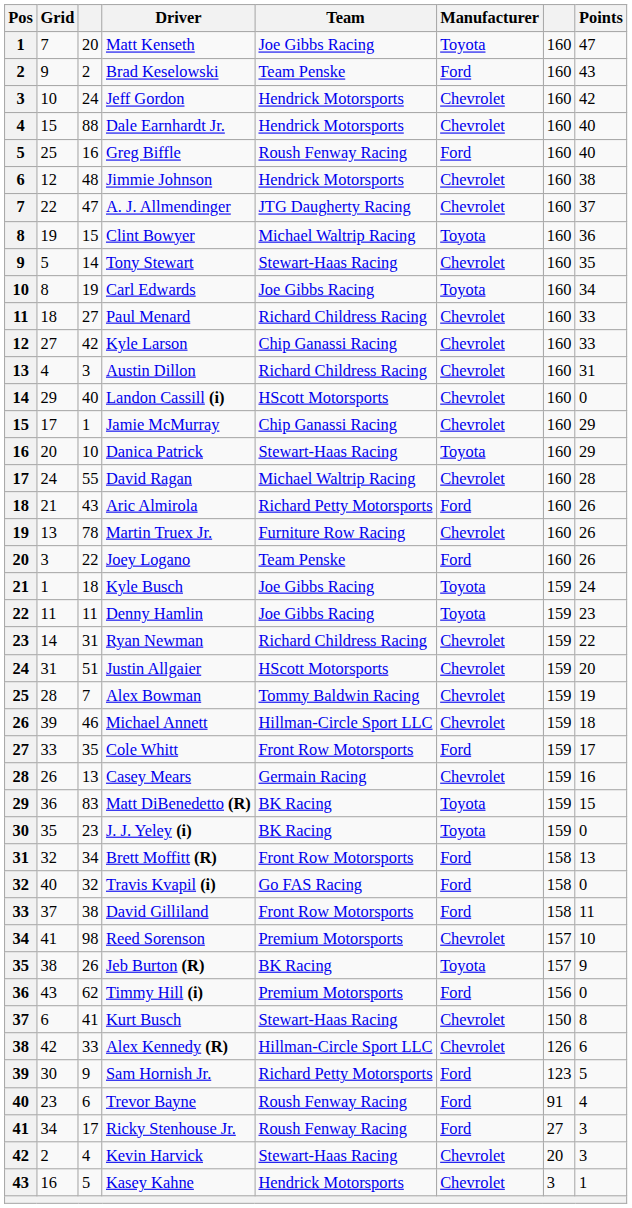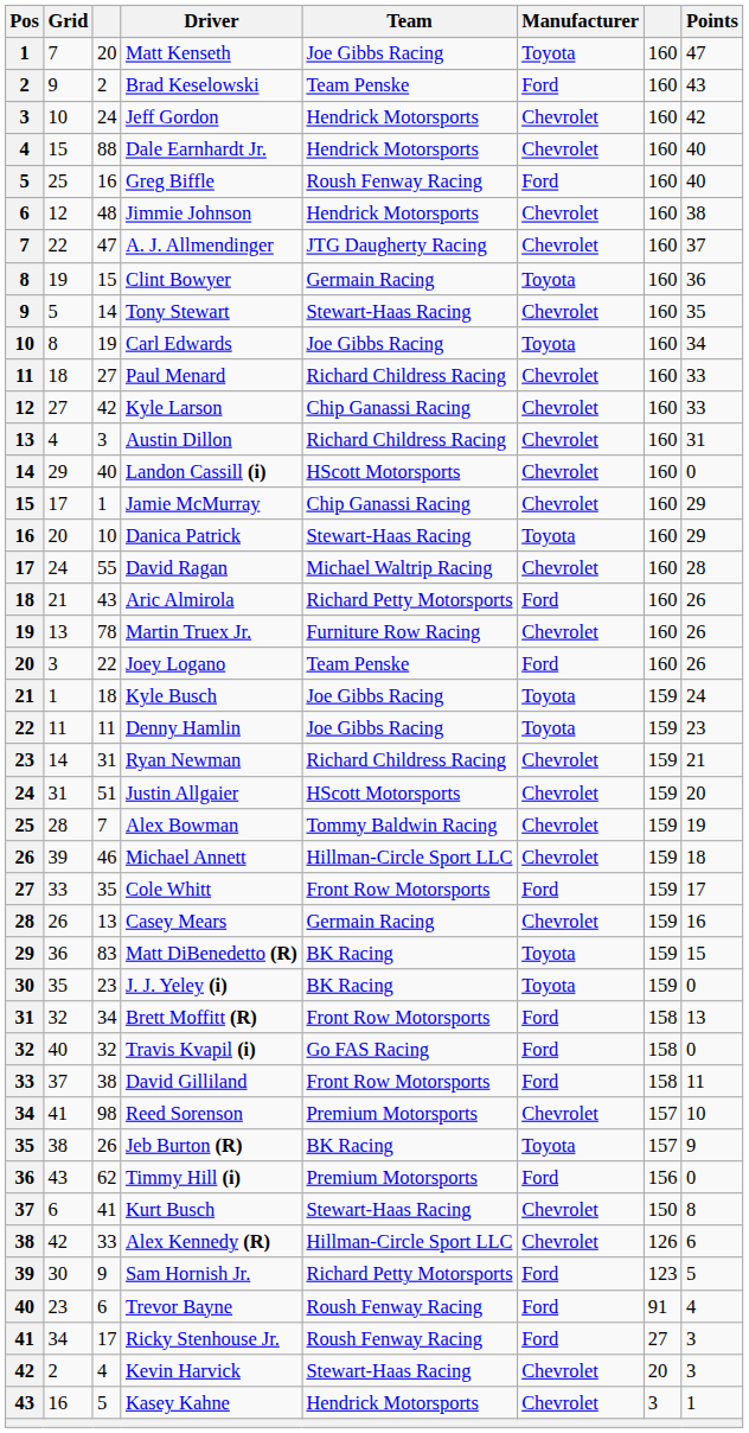 <table class="wikitable" style="font-size:95%">
 <tr>
 <th>Pos</th>
 <th>Grid</th>
 <th></th>
 <th>Driver</th>
 <th>Team</th>
 <th>Manufacturer</th>
 <th></th>
 <th>Points</th>
 </tr>
 <tr>
 <th>1</th>
 <td>7</td>
 <td>20</td>
 <td><a href='#'>Matt Kenseth</a></td>
 <td><a href='#'>Joe Gibbs Racing</a></td>
 <td><a href='#'>Toyota</a></td>
 <td>160</td>
 <td>47</td>
 </tr>
 <tr>
 <th>2</th>
 <td>9</td>
 <td>2</td>
 <td><a href='#'>Brad Keselowski</a></td>
 <td><a href='#'>Team Penske</a></td>
 <td><a href='#'>Ford</a></td>
 <td>160</td>
 <td>43</td>
 </tr>
 <tr>
 <th>3</th>
 <td>10</td>
 <td>24</td>
 <td><a href='#'>Jeff Gordon</a></td>
 <td><a href='#'>Hendrick Motorsports</a></td>
 <td><a href='#'>Chevrolet</a></td>
 <td>160</td>
 <td>42</td>
 </tr>
 <tr>
 <th>4</th>
 <td>15</td>
 <td>88</td>
 <td><a href='#'>Dale Earnhardt Jr.</a></td>
 <td><a href='#'>Hendrick Motorsports</a></td>
 <td><a href='#'>Chevrolet</a></td>
 <td>160</td>
 <td>40</td>
 </tr>
 <tr>
 <th>5</th>
 <td>25</td>
 <td>16</td>
 <td><a href='#'>Greg Biffle</a></td>
 <td><a href='#'>Roush Fenway Racing</a></td>
 <td><a href='#'>Ford</a></td>
 <td>160</td>
 <td>40</td>
 </tr>
 <tr>
 <th>6</th>
 <td>12</td>
 <td>48</td>
 <td><a href='#'>Jimmie Johnson</a></td>
 <td><a href='#'>Hendrick Motorsports</a></td>
 <td><a href='#'>Chevrolet</a></td>
 <td>160</td>
 <td>38</td>
 </tr>
 <tr>
 <th>7</th>
 <td>22</td>
 <td>47</td>
 <td><a href='#'>A. J. Allmendinger</a></td>
 <td><a href='#'>JTG Daugherty Racing</a></td>
 <td><a href='#'>Chevrolet</a></td>
 <td>160</td>
 <td>37</td>
 </tr>
 <tr>
 <th>8</th>
 <td>19</td>
 <td>15</td>
 <td><a href='#'>Clint Bowyer</a></td>
-<td><a href='#'>Michael Waltrip Racing</a></td>
+<td><a href='#'>Germain Racing</a></td>
 <td><a href='#'>Toyota</a></td>
 <td>160</td>
 <td>36</td>
 </tr>
 <tr>
 <th>9</th>
 <td>5</td>
 <td>14</td>
 <td><a href='#'>Tony Stewart</a></td>
 <td><a href='#'>Stewart-Haas Racing</a></td>
 <td><a href='#'>Chevrolet</a></td>
 <td>160</td>
 <td>35</td>
 </tr>
 <tr>
 <th>10</th>
 <td>8</td>
 <td>19</td>
 <td><a href='#'>Carl Edwards</a></td>
 <td><a href='#'>Joe Gibbs Racing</a></td>
 <td><a href='#'>Toyota</a></td>
 <td>160</td>
 <td>34</td>
 </tr>
 <tr>
 <th>11</th>
 <td>18</td>
 <td>27</td>
 <td><a href='#'>Paul Menard</a></td>
 <td><a href='#'>Richard Childress Racing</a></td>
 <td><a href='#'>Chevrolet</a></td>
 <td>160</td>
 <td>33</td>
 </tr>
 <tr>
 <th>12</th>
 <td>27</td>
 <td>42</td>
 <td><a href='#'>Kyle Larson</a></td>
 <td><a href='#'>Chip Ganassi Racing</a></td>
 <td><a href='#'>Chevrolet</a></td>
 <td>160</td>
 <td>33</td>
 </tr>
 <tr>
 <th>13</th>
 <td>4</td>
 <td>3</td>
 <td><a href='#'>Austin Dillon</a></td>
 <td><a href='#'>Richard Childress Racing</a></td>
 <td><a href='#'>Chevrolet</a></td>
 <td>160</td>
 <td>31</td>
 </tr>
 <tr>
 <th>14</th>
 <td>29</td>
 <td>40</td>
 <td><a href='#'>Landon Cassill</a> <strong>(i)</strong></td>
 <td><a href='#'>HScott Motorsports</a></td>
 <td><a href='#'>Chevrolet</a></td>
 <td>160</td>
 <td>0</td>
 </tr>
 <tr>
 <th>15</th>
 <td>17</td>
 <td>1</td>
 <td><a href='#'>Jamie McMurray</a></td>
 <td><a href='#'>Chip Ganassi Racing</a></td>
 <td><a href='#'>Chevrolet</a></td>
 <td>160</td>
 <td>29</td>
 </tr>
 <tr>
 <th>16</th>
 <td>20</td>
 <td>10</td>
 <td><a href='#'>Danica Patrick</a></td>
 <td><a href='#'>Stewart-Haas Racing</a></td>
 <td><a href='#'>Toyota</a></td>
 <td>160</td>
 <td>29</td>
 </tr>
 <tr>
 <th>17</th>
 <td>24</td>
 <td>55</td>
 <td><a href='#'>David Ragan</a></td>
 <td><a href='#'>Michael Waltrip Racing</a></td>
 <td><a href='#'>Chevrolet</a></td>
 <td>160</td>
 <td>28</td>
 </tr>
 <tr>
 <th>18</th>
 <td>21</td>
 <td>43</td>
 <td><a href='#'>Aric Almirola</a></td>
 <td><a href='#'>Richard Petty Motorsports</a></td>
 <td><a href='#'>Ford</a></td>
 <td>160</td>
 <td>26</td>
 </tr>
 <tr>
 <th>19</th>
 <td>13</td>
 <td>78</td>
 <td><a href='#'>Martin Truex Jr.</a></td>
 <td><a href='#'>Furniture Row Racing</a></td>
 <td><a href='#'>Chevrolet</a></td>
 <td>160</td>
 <td>26</td>
 </tr>
 <tr>
 <th>20</th>
 <td>3</td>
 <td>22</td>
 <td><a href='#'>Joey Logano</a></td>
 <td><a href='#'>Team Penske</a></td>
 <td><a href='#'>Ford</a></td>
 <td>160</td>
 <td>26</td>
 </tr>
 <tr>
 <th>21</th>
 <td>1</td>
 <td>18</td>
 <td><a href='#'>Kyle Busch</a></td>
 <td><a href='#'>Joe Gibbs Racing</a></td>
 <td><a href='#'>Toyota</a></td>
 <td>159</td>
 <td>24</td>
 </tr>
 <tr>
 <th>22</th>
 <td>11</td>
 <td>11</td>
 <td><a href='#'>Denny Hamlin</a></td>
 <td><a href='#'>Joe Gibbs Racing</a></td>
 <td><a href='#'>Toyota</a></td>
 <td>159</td>
 <td>23</td>
 </tr>
 <tr>
 <th>23</th>
 <td>14</td>
 <td>31</td>
 <td><a href='#'>Ryan Newman</a></td>
 <td><a href='#'>Richard Childress Racing</a></td>
 <td><a href='#'>Chevrolet</a></td>
 <td>159</td>
-<td>22</td>
+<td>21</td>
 </tr>
 <tr>
 <th>24</th>
 <td>31</td>
 <td>51</td>
 <td><a href='#'>Justin Allgaier</a></td>
 <td><a href='#'>HScott Motorsports</a></td>
 <td><a href='#'>Chevrolet</a></td>
 <td>159</td>
 <td>20</td>
 </tr>
 <tr>
 <th>25</th>
 <td>28</td>
 <td>7</td>
 <td><a href='#'>Alex Bowman</a></td>
 <td><a href='#'>Tommy Baldwin Racing</a></td>
 <td><a href='#'>Chevrolet</a></td>
 <td>159</td>
 <td>19</td>
 </tr>
 <tr>
 <th>26</th>
 <td>39</td>
 <td>46</td>
 <td><a href='#'>Michael Annett</a></td>
 <td><a href='#'>Hillman-Circle Sport LLC</a></td>
 <td><a href='#'>Chevrolet</a></td>
 <td>159</td>
 <td>18</td>
 </tr>
 <tr>
 <th>27</th>
 <td>33</td>
 <td>35</td>
 <td><a href='#'>Cole Whitt</a></td>
 <td><a href='#'>Front Row Motorsports</a></td>
 <td><a href='#'>Ford</a></td>
 <td>159</td>
 <td>17</td>
 </tr>
 <tr>
 <th>28</th>
 <td>26</td>
 <td>13</td>
 <td><a href='#'>Casey Mears</a></td>
 <td><a href='#'>Germain Racing</a></td>
 <td><a href='#'>Chevrolet</a></td>
 <td>159</td>
 <td>16</td>
 </tr>
 <tr>
 <th>29</th>
 <td>36</td>
 <td>83</td>
 <td><a href='#'>Matt DiBenedetto</a> <strong>(R)</strong></td>
 <td><a href='#'>BK Racing</a></td>
 <td><a href='#'>Toyota</a></td>
 <td>159</td>
 <td>15</td>
 </tr>
 <tr>
 <th>30</th>
 <td>35</td>
 <td>23</td>
 <td><a href='#'>J. J. Yeley</a> <strong>(i)</strong></td>
 <td><a href='#'>BK Racing</a></td>
 <td><a href='#'>Toyota</a></td>
 <td>159</td>
 <td>0</td>
 </tr>
 <tr>
 <th>31</th>
 <td>32</td>
 <td>34</td>
 <td><a href='#'>Brett Moffitt</a> <strong>(R)</strong></td>
 <td><a href='#'>Front Row Motorsports</a></td>
 <td><a href='#'>Ford</a></td>
 <td>158</td>
 <td>13</td>
 </tr>
 <tr>
 <th>32</th>
 <td>40</td>
 <td>32</td>
 <td><a href='#'>Travis Kvapil</a> <strong>(i)</strong></td>
 <td><a href='#'>Go FAS Racing</a></td>
 <td><a href='#'>Ford</a></td>
 <td>158</td>
 <td>0</td>
 </tr>
 <tr>
 <th>33</th>
 <td>37</td>
 <td>38</td>
 <td><a href='#'>David Gilliland</a></td>
 <td><a href='#'>Front Row Motorsports</a></td>
 <td><a href='#'>Ford</a></td>
 <td>158</td>
 <td>11</td>
 </tr>
 <tr>
 <th>34</th>
 <td>41</td>
 <td>98</td>
 <td><a href='#'>Reed Sorenson</a></td>
 <td><a href='#'>Premium Motorsports</a></td>
 <td><a href='#'>Chevrolet</a></td>
 <td>157</td>
 <td>10</td>
 </tr>
 <tr>
 <th>35</th>
 <td>38</td>
 <td>26</td>
 <td><a href='#'>Jeb Burton</a> <strong>(R)</strong></td>
 <td><a href='#'>BK Racing</a></td>
 <td><a href='#'>Toyota</a></td>
 <td>157</td>
 <td>9</td>
 </tr>
 <tr>
 <th>36</th>
 <td>43</td>
 <td>62</td>
 <td><a href='#'>Timmy Hill</a> <strong>(i)</strong></td>
 <td><a href='#'>Premium Motorsports</a></td>
 <td><a href='#'>Ford</a></td>
 <td>156</td>
 <td>0</td>
 </tr>
 <tr>
 <th>37</th>
 <td>6</td>
 <td>41</td>
 <td><a href='#'>Kurt Busch</a></td>
 <td><a href='#'>Stewart-Haas Racing</a></td>
 <td><a href='#'>Chevrolet</a></td>
 <td>150</td>
 <td>8</td>
 </tr>
 <tr>
 <th>38</th>
 <td>42</td>
 <td>33</td>
 <td><a href='#'>Alex Kennedy</a> <strong>(R)</strong></td>
 <td><a href='#'>Hillman-Circle Sport LLC</a></td>
 <td><a href='#'>Chevrolet</a></td>
 <td>126</td>
 <td>6</td>
 </tr>
 <tr>
 <th>39</th>
 <td>30</td>
 <td>9</td>
 <td><a href='#'>Sam Hornish Jr.</a></td>
 <td><a href='#'>Richard Petty Motorsports</a></td>
 <td><a href='#'>Ford</a></td>
 <td>123</td>
 <td>5</td>
 </tr>
 <tr>
 <th>40</th>
 <td>23</td>
 <td>6</td>
 <td><a href='#'>Trevor Bayne</a></td>
 <td><a href='#'>Roush Fenway Racing</a></td>
 <td><a href='#'>Ford</a></td>
 <td>91</td>
 <td>4</td>
 </tr>
 <tr>
 <th>41</th>
 <td>34</td>
 <td>17</td>
 <td><a href='#'>Ricky Stenhouse Jr.</a></td>
 <td><a href='#'>Roush Fenway Racing</a></td>
 <td><a href='#'>Ford</a></td>
 <td>27</td>
 <td>3</td>
 </tr>
 <tr>
 <th>42</th>
 <td>2</td>
 <td>4</td>
 <td><a href='#'>Kevin Harvick</a></td>
 <td><a href='#'>Stewart-Haas Racing</a></td>
 <td><a href='#'>Chevrolet</a></td>
 <td>20</td>
 <td>3</td>
 </tr>
 <tr>
 <th>43</th>
 <td>16</td>
 <td>5</td>
 <td><a href='#'>Kasey Kahne</a></td>
 <td><a href='#'>Hendrick Motorsports</a></td>
 <td><a href='#'>Chevrolet</a></td>
 <td>3</td>
 <td>1</td>
 </tr>
 <tr>
 <th colspan="8"></th>
 </tr>
 </table>
